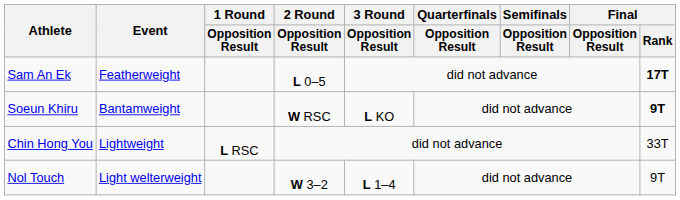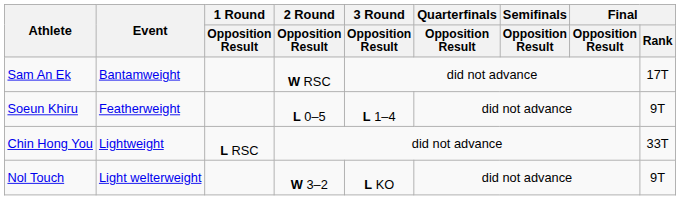 <table class="wikitable" style="font-size:90%">
 <tr>
 <th rowspan="2">Athlete</th>
 <th rowspan="2">Event</th>
 <th>1 Round</th>
 <th>2 Round</th>
 <th>3 Round</th>
 <th>Quarterfinals</th>
 <th>Semifinals</th>
 <th colspan="2">Final</th>
 </tr>
 <tr style="font-size:95%">
 <th>Opposition<br>Result</th>
 <th>Opposition<br>Result</th>
 <th>Opposition<br>Result</th>
 <th>Opposition<br>Result</th>
 <th>Opposition<br>Result</th>
 <th>Opposition<br>Result</th>
 <th>Rank</th>
 </tr>
 <tr align=center>
 <td align=left><a href='#'>Sam An Ek</a></td>
+<td align=left><a href='#'>Bantamweight</a></td>
+<td></td>
+<td><br><strong>W</strong> RSC</td>
+<td colspan=4>did not advance</td>
+<td>17T</td>
+</tr>
+<tr align=center>
+<td align=left><a href='#'>Soeun Khiru</a></td>
 <td align=left><a href='#'>Featherweight</a></td>
 <td></td>
 <td><br><strong>L</strong> 0–5</td>
-<td colspan=4>did not advance</td>
-<td><strong>17T</strong></td>
-</tr>
-<tr align=center>
-<td align=left><a href='#'>Soeun Khiru</a></td>
-<td align=left><a href='#'>Bantamweight</a></td>
-<td></td>
-<td><br><strong>W</strong> RSC</td>
-<td><br><strong>L</strong> KO</td>
+<td><br><strong>L</strong> 1–4</td>
 <td colspan=3>did not advance</td>
-<td><strong>9T</strong></td>
+<td>9T</td>
 </tr>
 <tr align=center>
 <td align=left><a href='#'>Chin Hong You</a></td>
 <td align=left><a href='#'>Lightweight</a></td>
 <td><br><strong>L</strong> RSC</td>
 <td colspan=5>did not advance</td>
 <td>33T</td>
 </tr>
 <tr align=center>
 <td align=left><a href='#'>Nol Touch</a></td>
 <td align=left><a href='#'>Light welterweight</a></td>
 <td></td>
 <td><br><strong>W</strong> 3–2</td>
-<td><br><strong>L</strong> 1–4</td>
+<td><br><strong>L</strong> KO</td>
 <td colspan=3>did not advance</td>
 <td>9T</td>
 </tr>
 </table>
